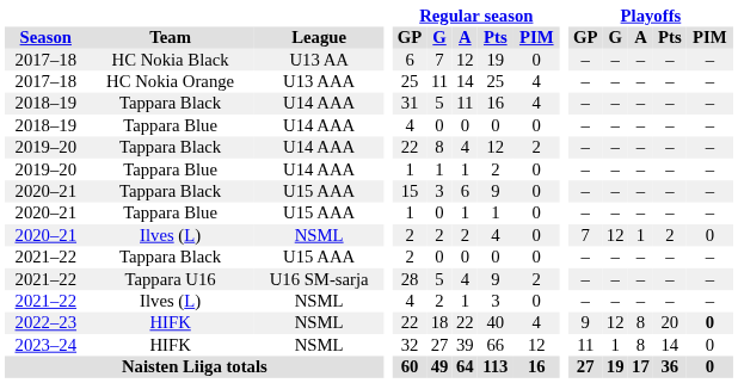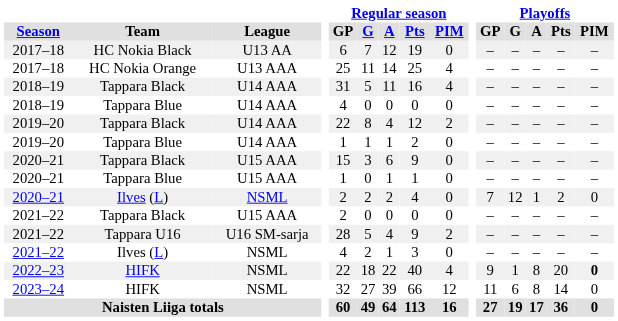 <table border="0" cellpadding="1" cellspacing="0" width="75%" style="text-align:center">
 <tr>
 <th colspan="3" bgcolor="#ffffff"> </th>
 <th rowspan="94" bgcolor="#ffffff"> </th>
 <th colspan="5"><a href='#'>Regular season</a></th>
 <th rowspan="94" bgcolor="#ffffff"> </th>
 <th colspan="5"><a href='#'>Playoffs</a></th>
 </tr>
 <tr bgcolor="#e0e0e0">
 <th><a href='#'>Season</a></th>
 <th>Team</th>
 <th>League</th>
 <th>GP</th>
 <th><a href='#'>G</a></th>
 <th><a href='#'>A</a></th>
 <th><a href='#'>Pts</a></th>
 <th><a href='#'>PIM</a></th>
 <th>GP</th>
 <th>G</th>
 <th>A</th>
 <th>Pts</th>
 <th>PIM</th>
 </tr>
 <tr bgcolor="#f0f0f0">
 <td>2017–18</td>
 <td>HC Nokia Black</td>
 <td>U13 AA</td>
 <td>6</td>
 <td>7</td>
 <td>12</td>
 <td>19</td>
 <td>0</td>
 <td>–</td>
 <td>–</td>
 <td>–</td>
 <td>–</td>
 <td>–</td>
 </tr>
 <tr>
 <td>2017–18</td>
 <td>HC Nokia Orange</td>
 <td>U13 AAA</td>
 <td>25</td>
 <td>11</td>
 <td>14</td>
 <td>25</td>
 <td>4</td>
 <td>–</td>
 <td>–</td>
 <td>–</td>
 <td>–</td>
 <td>–</td>
 </tr>
 <tr bgcolor="#f0f0f0">
 <td>2018–19</td>
 <td>Tappara Black</td>
 <td>U14 AAA</td>
 <td>31</td>
 <td>5</td>
 <td>11</td>
 <td>16</td>
 <td>4</td>
 <td>–</td>
 <td>–</td>
 <td>–</td>
 <td>–</td>
 <td>–</td>
 </tr>
 <tr>
 <td>2018–19</td>
 <td>Tappara Blue</td>
 <td>U14 AAA</td>
 <td>4</td>
 <td>0</td>
 <td>0</td>
 <td>0</td>
 <td>0</td>
 <td>–</td>
 <td>–</td>
 <td>–</td>
 <td>–</td>
 <td>–</td>
 </tr>
 <tr bgcolor="#f0f0f0">
 <td>2019–20</td>
 <td>Tappara Black</td>
 <td>U14 AAA</td>
 <td>22</td>
 <td>8</td>
 <td>4</td>
 <td>12</td>
 <td>2</td>
 <td>–</td>
 <td>–</td>
 <td>–</td>
 <td>–</td>
 <td>–</td>
 </tr>
 <tr>
 <td>2019–20</td>
 <td>Tappara Blue</td>
 <td>U14 AAA</td>
 <td>1</td>
 <td>1</td>
 <td>1</td>
 <td>2</td>
 <td>0</td>
 <td>–</td>
 <td>–</td>
 <td>–</td>
 <td>–</td>
 <td>–</td>
 </tr>
 <tr bgcolor="#f0f0f0">
 <td>2020–21</td>
 <td>Tappara Black</td>
 <td>U15 AAA</td>
 <td>15</td>
 <td>3</td>
 <td>6</td>
 <td>9</td>
 <td>0</td>
 <td>–</td>
 <td>–</td>
 <td>–</td>
 <td>–</td>
 <td>–</td>
 </tr>
 <tr>
 <td>2020–21</td>
 <td>Tappara Blue</td>
 <td>U15 AAA</td>
 <td>1</td>
 <td>0</td>
 <td>1</td>
 <td>1</td>
 <td>0</td>
 <td>–</td>
 <td>–</td>
 <td>–</td>
 <td>–</td>
 <td>–</td>
 </tr>
 <tr bgcolor="#f0f0f0">
 <td><a href='#'>2020–21</a></td>
 <td><a href='#'>Ilves</a> (<a href='#'>L</a>)</td>
 <td><a href='#'>NSML</a></td>
 <td>2</td>
 <td>2</td>
 <td>2</td>
 <td>4</td>
 <td>0</td>
 <td>7</td>
 <td>12</td>
 <td>1</td>
 <td>2</td>
 <td>0</td>
 </tr>
 <tr>
 <td>2021–22</td>
 <td>Tappara Black</td>
 <td>U15 AAA</td>
 <td>2</td>
 <td>0</td>
 <td>0</td>
 <td>0</td>
 <td>0</td>
 <td>–</td>
 <td>–</td>
 <td>–</td>
 <td>–</td>
 <td>–</td>
 </tr>
 <tr bgcolor="#f0f0f0">
 <td>2021–22</td>
 <td>Tappara U16</td>
 <td>U16 SM-sarja</td>
 <td>28</td>
 <td>5</td>
 <td>4</td>
 <td>9</td>
 <td>2</td>
 <td>–</td>
 <td>–</td>
 <td>–</td>
 <td>–</td>
 <td>–</td>
 </tr>
 <tr>
 <td><a href='#'>2021–22</a></td>
 <td>Ilves (<a href='#'>L</a>)</td>
 <td>NSML</td>
 <td>4</td>
 <td>2</td>
 <td>1</td>
 <td>3</td>
 <td>0</td>
 <td>–</td>
 <td>–</td>
 <td>–</td>
 <td>–</td>
 <td>–</td>
 </tr>
 <tr bgcolor="#f0f0f0">
 <td><a href='#'>2022–23</a></td>
 <td><a href='#'>HIFK</a></td>
 <td>NSML</td>
 <td>22</td>
 <td>18</td>
 <td>22</td>
 <td>40</td>
 <td>4</td>
 <td>9</td>
-<td>12</td>
+<td>1</td>
 <td>8</td>
 <td>20</td>
 <td><strong>0</strong></td>
 </tr>
 <tr>
 <td><a href='#'>2023–24</a></td>
 <td>HIFK</td>
 <td>NSML</td>
 <td>32</td>
 <td>27</td>
 <td>39</td>
 <td>66</td>
 <td>12</td>
 <td>11</td>
-<td>1</td>
+<td>6</td>
 <td>8</td>
 <td>14</td>
 <td>0</td>
 </tr>
 <tr bgcolor="#e0e0e0">
 <th colspan="3">Naisten Liiga totals</th>
 <th>60</th>
 <th>49</th>
 <th>64</th>
 <th>113</th>
 <th>16</th>
 <th>27</th>
 <th>19</th>
 <th>17</th>
 <th>36</th>
 <th>0</th>
 </tr>
 </table>
